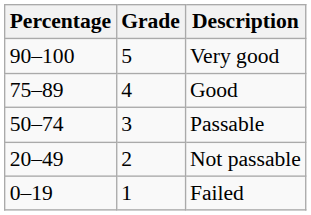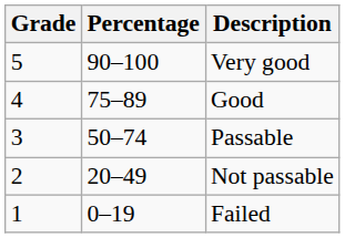 <table class="wikitable">
 <tr>
+<th>Grade</th>
 <th>Percentage</th>
-<th>Grade</th>
 <th>Description</th>
 </tr>
 <tr>
+<td>5</td>
 <td>90–100</td>
-<td>5</td>
 <td>Very good</td>
 </tr>
 <tr>
+<td>4</td>
 <td>75–89</td>
-<td>4</td>
 <td>Good</td>
 </tr>
 <tr>
+<td>3</td>
 <td>50–74</td>
-<td>3</td>
 <td>Passable</td>
 </tr>
 <tr>
+<td>2</td>
 <td>20–49</td>
-<td>2</td>
 <td>Not passable</td>
 </tr>
 <tr>
+<td>1</td>
 <td>0–19</td>
-<td>1</td>
 <td>Failed</td>
 </tr>
 </table>
